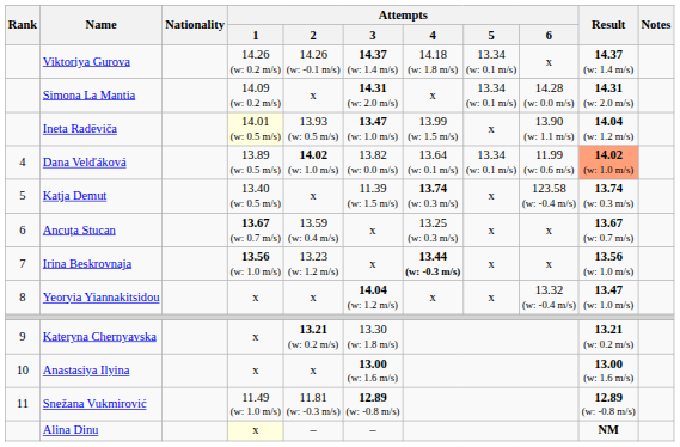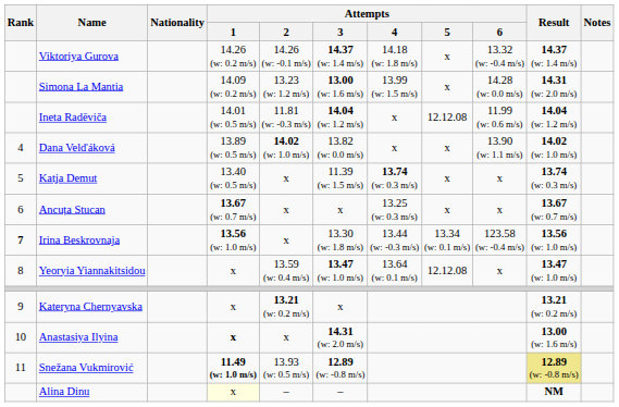 <table class="wikitable sortable" style="text-align:center">
 <tr>
 <th rowspan=2>Rank</th>
 <th rowspan=2>Name</th>
 <th rowspan=2>Nationality</th>
 <th colspan=6>Attempts</th>
 <th rowspan=2>Result</th>
 <th rowspan=2>Notes</th>
 </tr>
 <tr>
 <th>1</th>
 <th>2</th>
 <th>3</th>
 <th>4</th>
 <th>5</th>
 <th>6</th>
 </tr>
 <tr>
 <td></td>
 <td align=left><a href='#'>Viktoriya Gurova</a></td>
 <td align=left></td>
 <td>14.26<br><small>(w: 0.2 m/s)</small></td>
 <td>14.26<br><small>(w: -0.1 m/s)</small></td>
 <td><strong>14.37</strong><br><small>(w: 1.4 m/s)</small></td>
 <td>14.18<br><small>(w: 1.8 m/s)</small></td>
-<td>13.34<br><small>(w: 0.1 m/s)</small></td>
 <td>x</td>
+<td>13.32<br><small>(w: -0.4 m/s)</small></td>
 <td><strong>14.37</strong><br><small>(w: 1.4 m/s)</small></td>
 <td></td>
 </tr>
 <tr>
 <td></td>
 <td align=left><a href='#'>Simona La Mantia</a></td>
 <td align=left></td>
 <td>14.09<br><small>(w: 0.2 m/s)</small></td>
+<td>13.23<br><small>(w: 1.2 m/s)</small></td>
+<td><strong>13.00</strong><br><small>(w: 1.6 m/s)</small></td>
+<td>13.99<br><small>(w: 1.5 m/s)</small></td>
 <td>x</td>
-<td><strong>14.31</strong><br><small>(w: 2.0 m/s)</small></td>
-<td>x</td>
-<td>13.34<br><small>(w: 0.1 m/s)</small></td>
 <td>14.28<br><small>(w: 0.0 m/s)</small></td>
 <td><strong>14.31</strong><br><small>(w: 2.0 m/s)</small></td>
 <td></td>
 </tr>
 <tr>
 <td></td>
 <td align=left><a href='#'>Ineta Radēviča</a></td>
 <td align=left></td>
-<td style="background: lightyellow;">14.01<br><small>(w: 0.5 m/s)</small></td>
-<td>13.93<br><small>(w: 0.5 m/s)</small></td>
-<td><strong>13.47</strong><br><small>(w: 1.0 m/s)</small></td>
-<td>13.99<br><small>(w: 1.5 m/s)</small></td>
+<td>14.01<br><small>(w: 0.5 m/s)</small></td>
+<td>11.81<br><small>(w: -0.3 m/s)</small></td>
+<td><strong>14.04</strong><br><small>(w: 1.2 m/s)</small></td>
 <td>x</td>
-<td>13.90<br><small>(w: 1.1 m/s)</small></td>
+<td>12.12.08</td>
+<td>11.99<br><small>(w: 0.6 m/s)</small></td>
 <td><strong>14.04</strong><br><small>(w: 1.2 m/s)</small></td>
 <td></td>
 </tr>
 <tr>
 <td>4</td>
 <td align=left><a href='#'>Dana Velďáková</a></td>
 <td align=left></td>
 <td>13.89<br><small>(w: 0.5 m/s)</small></td>
 <td><strong>14.02</strong><br><small>(w: 1.0 m/s)</small></td>
 <td>13.82<br><small>(w: 0.0 m/s)</small></td>
-<td>13.64<br><small>(w: 0.1 m/s)</small></td>
-<td>13.34<br><small>(w: 0.1 m/s)</small></td>
-<td>11.99<br><small>(w: 0.6 m/s)</small></td>
-<td style="background: lightsalmon;"><strong>14.02</strong><br><small>(w: 1.0 m/s)</small></td>
+<td>x</td>
+<td>x</td>
+<td>13.90<br><small>(w: 1.1 m/s)</small></td>
+<td><strong>14.02</strong><br><small>(w: 1.0 m/s)</small></td>
 <td></td>
 </tr>
 <tr>
 <td>5</td>
 <td align=left><a href='#'>Katja Demut</a></td>
 <td align=left></td>
 <td>13.40<br><small>(w: 0.5 m/s)</small></td>
 <td>x</td>
 <td>11.39<br><small>(w: 1.5 m/s)</small></td>
 <td><strong>13.74</strong><br><small>(w: 0.3 m/s)</small></td>
 <td>x</td>
-<td>123.58<br><small>(w: -0.4 m/s)</small></td>
+<td>x</td>
 <td><strong>13.74</strong><br><small>(w: 0.3 m/s)</small></td>
 <td></td>
 </tr>
 <tr>
 <td>6</td>
 <td align=left><a href='#'>Ancuța Stucan</a></td>
 <td align=left></td>
 <td><strong>13.67</strong><br><small>(w: 0.7 m/s)</small></td>
-<td>13.59<br><small>(w: 0.4 m/s)</small></td>
+<td>x</td>
 <td>x</td>
 <td>13.25<br><small>(w: 0.3 m/s)</small></td>
 <td>x</td>
 <td>x</td>
 <td><strong>13.67</strong><br><small>(w: 0.7 m/s)</small></td>
 <td></td>
 </tr>
 <tr>
-<td>7</td>
+<td><strong>7</strong></td>
 <td align=left><a href='#'>Irina Beskrovnaja</a></td>
 <td align=left></td>
 <td><strong>13.56</strong><br><small>(w: 1.0 m/s)</small></td>
-<td>13.23<br><small>(w: 1.2 m/s)</small></td>
 <td>x</td>
-<td><strong>13.44<br><small>(w: -0.3 m/s)</small></strong></td>
-<td>x</td>
-<td>x</td>
+<td>13.30<br><small>(w: 1.8 m/s)</small></td>
+<td>13.44<br><small>(w: -0.3 m/s)</small></td>
+<td>13.34<br><small>(w: 0.1 m/s)</small></td>
+<td>123.58<br><small>(w: -0.4 m/s)</small></td>
 <td><strong>13.56</strong><br><small>(w: 1.0 m/s)</small></td>
 <td></td>
 </tr>
 <tr>
 <td>8</td>
 <td align=left><a href='#'>Yeoryia Yiannakitsidou</a></td>
 <td align=left></td>
 <td>x</td>
+<td>13.59<br><small>(w: 0.4 m/s)</small></td>
+<td><strong>13.47</strong><br><small>(w: 1.0 m/s)</small></td>
+<td>13.64<br><small>(w: 0.1 m/s)</small></td>
+<td>12.12.08</td>
 <td>x</td>
-<td><strong>14.04</strong><br><small>(w: 1.2 m/s)</small></td>
-<td>x</td>
-<td>x</td>
-<td>13.32<br><small>(w: -0.4 m/s)</small></td>
 <td><strong>13.47</strong><br><small>(w: 1.0 m/s)</small></td>
 <td></td>
 </tr>
 <tr>
 <td colspan=11 bgcolor=lightgray></td>
 </tr>
 <tr>
 <td>9</td>
 <td align=left><a href='#'>Kateryna Chernyavska</a></td>
 <td align=left></td>
 <td>x</td>
 <td><strong>13.21</strong><br><small>(w: 0.2 m/s)</small></td>
-<td>13.30<br><small>(w: 1.8 m/s)</small></td>
+<td>x</td>
 <td colspan=3></td>
 <td><strong>13.21</strong><br><small>(w: 0.2 m/s)</small></td>
 <td></td>
 </tr>
 <tr>
 <td>10</td>
 <td align=left><a href='#'>Anastasiya Ilyina</a></td>
 <td align=left></td>
+<td><strong>x</strong></td>
 <td>x</td>
-<td>x</td>
-<td><strong>13.00</strong><br><small>(w: 1.6 m/s)</small></td>
+<td><strong>14.31</strong><br><small>(w: 2.0 m/s)</small></td>
 <td colspan=3></td>
 <td><strong>13.00</strong><br><small>(w: 1.6 m/s)</small></td>
 <td></td>
 </tr>
 <tr>
 <td>11</td>
 <td align=left><a href='#'>Snežana Vukmirović</a></td>
 <td align=left></td>
-<td>11.49<br><small>(w: 1.0 m/s)</small></td>
-<td>11.81<br><small>(w: -0.3 m/s)</small></td>
+<td><strong>11.49<br><small>(w: 1.0 m/s)</small></strong></td>
+<td>13.93<br><small>(w: 0.5 m/s)</small></td>
 <td><strong>12.89</strong><br><small>(w: -0.8 m/s)</small></td>
 <td colspan=3></td>
-<td><strong>12.89</strong><br><small>(w: -0.8 m/s)</small></td>
+<td style="background: khaki;"><strong>12.89</strong><br><small>(w: -0.8 m/s)</small></td>
 <td></td>
 </tr>
 <tr>
 <td></td>
 <td align=left><a href='#'>Alina Dinu</a></td>
 <td align=left></td>
 <td style="background: lightyellow;">x</td>
 <td>–</td>
 <td>–</td>
 <td colspan=3></td>
 <td><strong>NM</strong></td>
 <td></td>
 </tr>
 </table>
